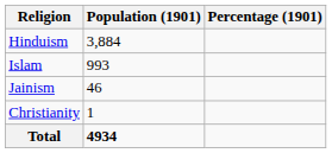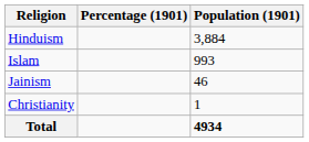 <table class="wikitable sortable">
 <tr>
 <th>Religion</th>
+<th>Percentage (1901)</th>
 <th>Population (1901)</th>
-<th>Percentage (1901)</th>
 </tr>
 <tr>
 <td><a href='#'>Hinduism</a> </td>
+<td></td>
 <td>3,884</td>
-<td></td>
 </tr>
 <tr>
 <td><a href='#'>Islam</a> </td>
+<td></td>
 <td>993</td>
-<td></td>
 </tr>
 <tr>
 <td><a href='#'>Jainism</a></td>
+<td></td>
 <td>46</td>
-<td></td>
 </tr>
 <tr>
 <td><a href='#'>Christianity</a> </td>
+<td></td>
 <td>1</td>
-<td></td>
 </tr>
 <tr>
 <th>Total</th>
+<td><strong></strong></td>
 <td><strong>4934</strong></td>
-<td><strong></strong></td>
 </tr>
 </table>
